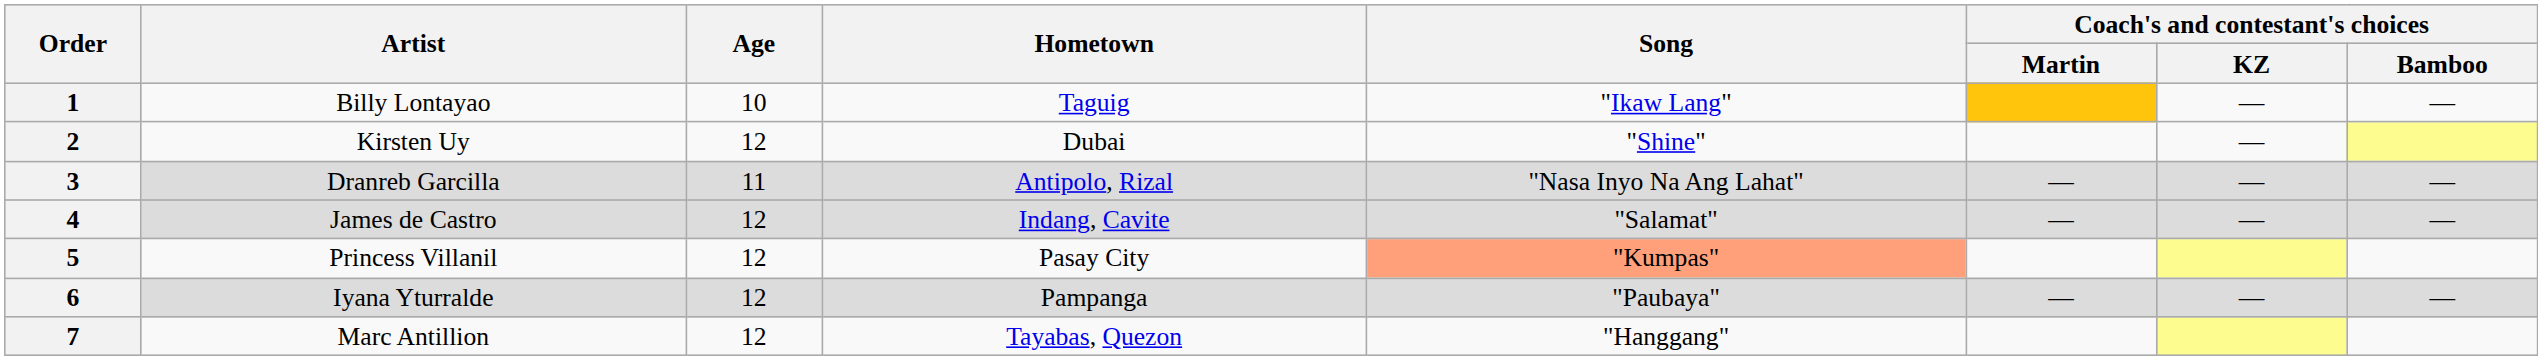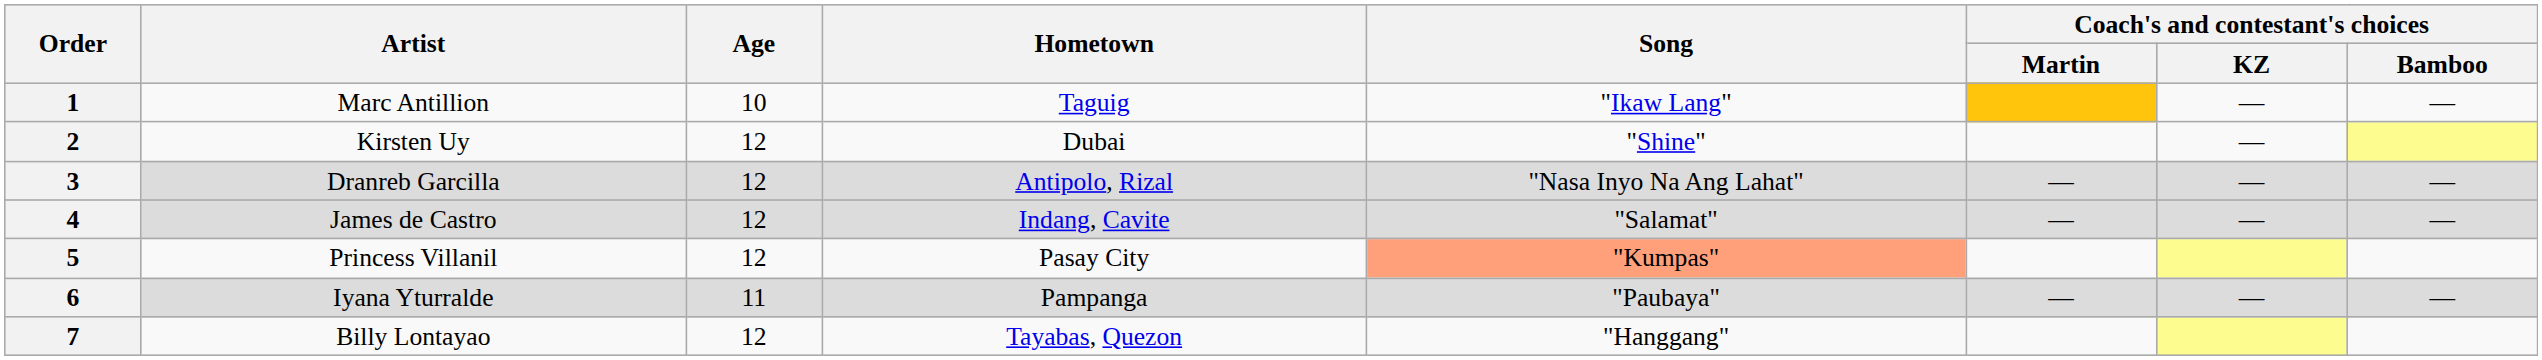 <table class="wikitable" style="text-align:center; line-height:17px; width:100%;">
 <tr>
 <th rowspan="2" scope="col" width="05%">Order</th>
 <th rowspan="2" scope="col" width="20%">Artist</th>
 <th rowspan="2" scope="col" width="05%">Age</th>
 <th rowspan="2" scope="col" width="20%">Hometown</th>
 <th rowspan="2" scope="col" width="22%">Song</th>
 <th colspan="3">Coach's and contestant's choices</th>
 </tr>
 <tr>
 <th width="07%">Martin</th>
 <th width="07%">KZ</th>
 <th width="07%">Bamboo</th>
 </tr>
 <tr>
 <th>1</th>
-<td>Billy Lontayao</td>
+<td>Marc Antillion</td>
 <td>10</td>
 <td><a href='#'>Taguig</a></td>
 <td>"<a href='#'>Ikaw Lang</a>"</td>
 <td style="background:#FFC40C;"><strong></strong></td>
 <td>—</td>
 <td>—</td>
 </tr>
 <tr>
 <th>2</th>
 <td>Kirsten Uy</td>
 <td>12</td>
 <td>Dubai</td>
 <td>"<a href='#'>Shine</a>"</td>
 <td><strong></strong></td>
 <td>—</td>
 <td style="background:#fdfc8f;"><strong></strong></td>
 </tr>
 <tr>
 <th>3</th>
 <td style="background:#DCDCDC;">Dranreb Garcilla</td>
-<td style="background:#DCDCDC;">11</td>
+<td style="background:#DCDCDC;">12</td>
 <td style="background:#DCDCDC;"><a href='#'>Antipolo</a>, <a href='#'>Rizal</a></td>
 <td style="background:#DCDCDC;">"Nasa Inyo Na Ang Lahat"</td>
 <td style="background:#DCDCDC;">—</td>
 <td style="background:#DCDCDC;">—</td>
 <td style="background:#DCDCDC;">—</td>
 </tr>
 <tr>
 <th>4</th>
 <td style="background:#DCDCDC;">James de Castro</td>
 <td style="background:#DCDCDC;">12</td>
 <td style="background:#DCDCDC;"><a href='#'>Indang</a>, <a href='#'>Cavite</a></td>
 <td style="background:#DCDCDC;">"Salamat"</td>
 <td style="background:#DCDCDC;">—</td>
 <td style="background:#DCDCDC;">—</td>
 <td style="background:#DCDCDC;">—</td>
 </tr>
 <tr>
 <th>5</th>
 <td>Princess Villanil</td>
 <td>12</td>
 <td>Pasay City</td>
 <td style="background: lightsalmon;">"Kumpas"</td>
 <td><strong></strong></td>
 <td style="background:#fdfc8f;"><strong></strong></td>
 <td><strong></strong></td>
 </tr>
 <tr>
 <th>6</th>
 <td style="background:#DCDCDC;">Iyana Yturralde</td>
-<td style="background:#DCDCDC;">12</td>
+<td style="background:#DCDCDC;">11</td>
 <td style="background:#DCDCDC;">Pampanga</td>
 <td style="background:#DCDCDC;">"Paubaya"</td>
 <td style="background:#DCDCDC;">—</td>
 <td style="background:#DCDCDC;">—</td>
 <td style="background:#DCDCDC;">—</td>
 </tr>
 <tr>
 <th>7</th>
-<td>Marc Antillion</td>
+<td>Billy Lontayao</td>
 <td>12</td>
 <td><a href='#'>Tayabas</a>, <a href='#'>Quezon</a></td>
 <td>"Hanggang"</td>
 <td><strong></strong></td>
 <td style="background:#fdfc8f;"><strong></strong></td>
 <td><strong></strong></td>
 </tr>
 </table>
